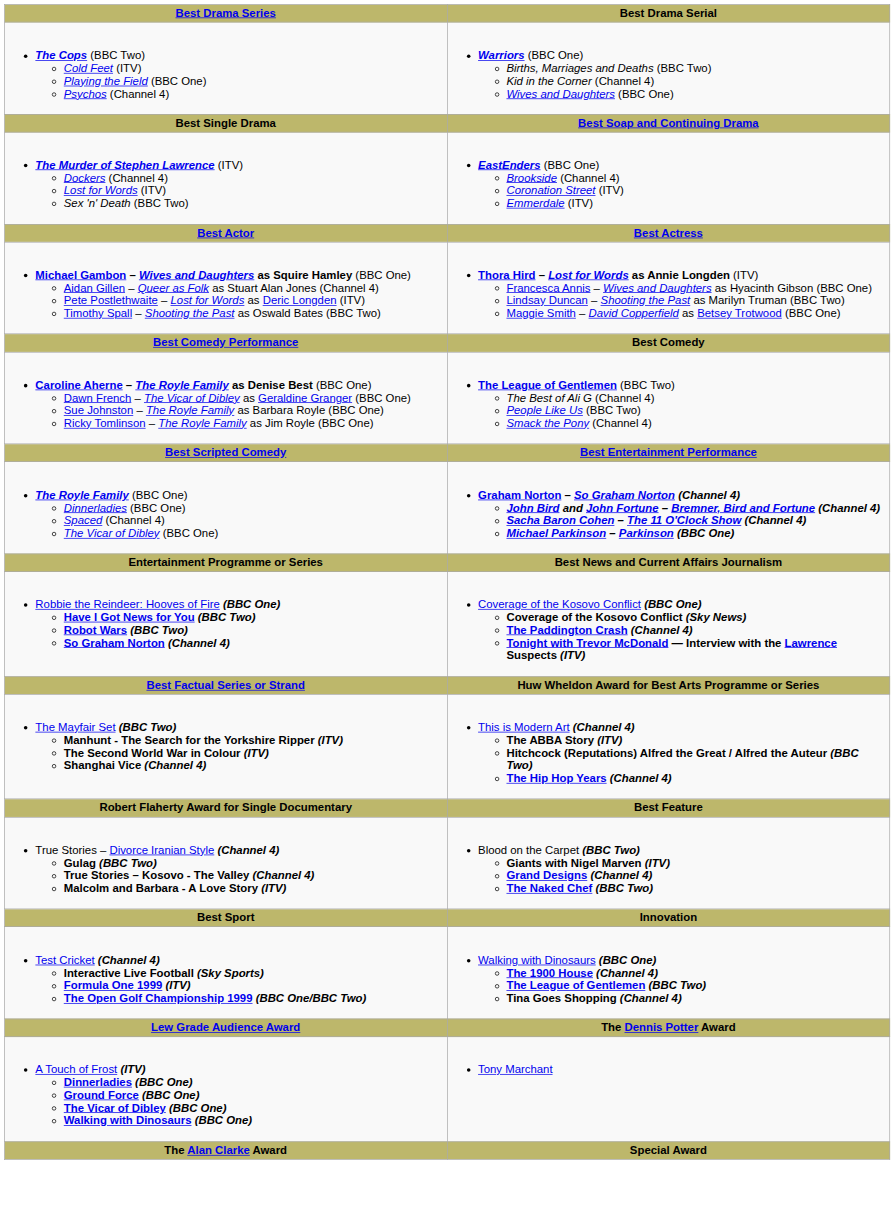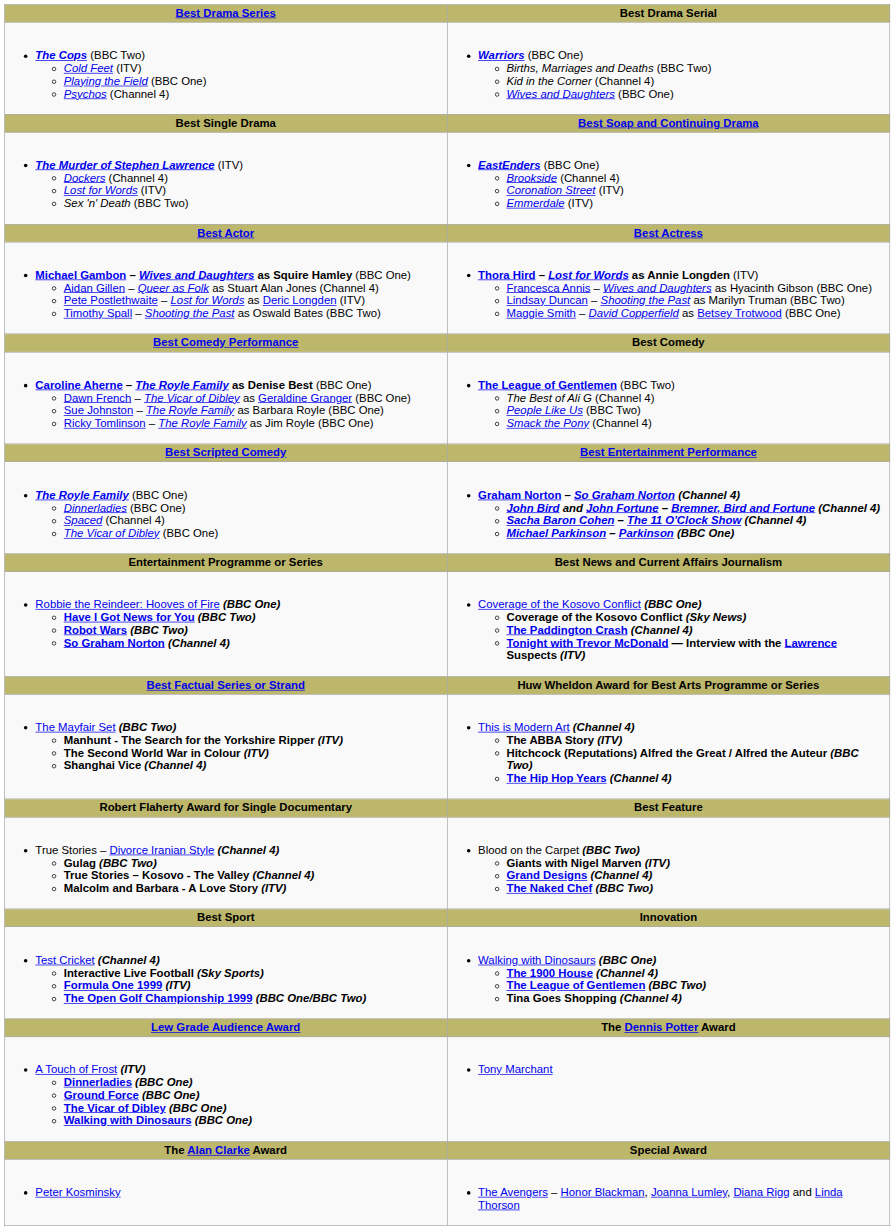 <table class=wikitable>
 <tr>
 <th style="background:#BDB76B;"><a href='#'>Best Drama Series</a></th>
 <th style="background:#BDB76B;">Best Drama Serial</th>
 </tr>
 <tr>
 <td valign="top"><br><ul><li><strong><em><a href='#'>The Cops</a></em></strong> (BBC Two)<ul><li><em><a href='#'>Cold Feet</a></em> (ITV)</li><li><em><a href='#'>Playing the Field</a></em> (BBC One)</li><li><em><a href='#'>Psychos</a></em> (Channel 4)</li></ul></li></ul></td>
 <td valign="top"><br><ul><li><strong><em><a href='#'>Warriors</a></em></strong> (BBC One)<ul><li><em>Births, Marriages and Deaths</em> (BBC Two)</li><li><em>Kid in the Corner</em> (Channel 4)</li><li><em><a href='#'>Wives and Daughters</a></em> (BBC One)</li></ul></li></ul></td>
 </tr>
 <tr>
 <th style="background:#BDB76B;">Best Single Drama</th>
 <th style="background:#BDB76B;"><a href='#'>Best Soap and Continuing Drama</a></th>
 </tr>
 <tr>
 <td valign="top"><br><ul><li><strong><em><a href='#'>The Murder of Stephen Lawrence</a></em></strong> (ITV)<ul><li><em><a href='#'>Dockers</a></em> (Channel 4)</li><li><em><a href='#'>Lost for Words</a></em> (ITV)</li><li><em>Sex 'n' Death</em> (BBC Two)</li></ul></li></ul></td>
 <td valign="top"><br><ul><li><strong><em><a href='#'>EastEnders</a></em></strong> (BBC One)<ul><li><em><a href='#'>Brookside</a></em> (Channel 4)</li><li><em><a href='#'>Coronation Street</a></em> (ITV)</li><li><em><a href='#'>Emmerdale</a></em> (ITV)</li></ul></li></ul></td>
 </tr>
 <tr>
 <th style="background:#BDB76B; width: 50%"><a href='#'>Best Actor</a></th>
 <th style="background:#BDB76B; width: 50%"><a href='#'>Best Actress</a></th>
 </tr>
 <tr>
 <td valign="top"><br><ul><li><strong><a href='#'>Michael Gambon</a> – <em><a href='#'>Wives and Daughters</a></em> as Squire Hamley</strong> (BBC One)<ul><li><a href='#'>Aidan Gillen</a> – <em><a href='#'>Queer as Folk</a></em> as Stuart Alan Jones (Channel 4)</li><li><a href='#'>Pete Postlethwaite</a> – <em><a href='#'>Lost for Words</a></em> as <a href='#'>Deric Longden</a> (ITV)</li><li><a href='#'>Timothy Spall</a> – <em><a href='#'>Shooting the Past</a></em> as Oswald Bates (BBC Two)</li></ul></li></ul></td>
 <td valign="top"><br><ul><li><strong><a href='#'>Thora Hird</a> – <em><a href='#'>Lost for Words</a></em> as Annie Longden</strong> (ITV)<ul><li><a href='#'>Francesca Annis</a> – <em><a href='#'>Wives and Daughters</a></em> as Hyacinth Gibson (BBC One)</li><li><a href='#'>Lindsay Duncan</a> – <em><a href='#'>Shooting the Past</a></em> as Marilyn Truman (BBC Two)</li><li><a href='#'>Maggie Smith</a> – <em><a href='#'>David Copperfield</a></em> as <a href='#'>Betsey Trotwood</a> (BBC One)</li></ul></li></ul></td>
 </tr>
 <tr>
 <th style="background:#BDB76B;"><a href='#'>Best Comedy Performance</a></th>
 <th style="background:#BDB76B;">Best Comedy</th>
 </tr>
 <tr>
 <td valign="top"><br><ul><li><strong><a href='#'>Caroline Aherne</a> – <em><a href='#'>The Royle Family</a></em> as Denise Best</strong> (BBC One)<ul><li><a href='#'>Dawn French</a> – <em><a href='#'>The Vicar of Dibley</a></em> as <a href='#'>Geraldine Granger</a> (BBC One)</li><li><a href='#'>Sue Johnston</a> – <em><a href='#'>The Royle Family</a></em> as Barbara Royle (BBC One)</li><li><a href='#'>Ricky Tomlinson</a> – <em><a href='#'>The Royle Family</a></em> as Jim Royle (BBC One)</li></ul></li></ul></td>
 <td valign="top"><br><ul><li><strong><a href='#'>The League of Gentlemen</a></strong> (BBC Two)<ul><li><em>The Best of Ali G</em> (Channel 4)</li><li><em><a href='#'>People Like Us</a></em> (BBC Two)</li><li><em><a href='#'>Smack the Pony</a></em> (Channel 4)</li></ul></li></ul></td>
 </tr>
 <tr>
 <th style="background:#BDB76B;"><a href='#'>Best Scripted Comedy</a></th>
 <th style="background:#BDB76B;"><a href='#'>Best Entertainment Performance</a></th>
 </tr>
 <tr>
 <td valign="top"><br><ul><li><strong><em><a href='#'>The Royle Family</a></em></strong> (BBC One)<ul><li><em><a href='#'>Dinnerladies</a></em> (BBC One)</li><li><em><a href='#'>Spaced</a></em> (Channel 4)</li><li><em><a href='#'>The Vicar of Dibley</a></em> (BBC One)</li></ul></li></ul></td>
 <td valign="top"><br><ul><li><strong><a href='#'>Graham Norton</a> – <em><a href='#'>So Graham Norton</a><strong><em> (Channel 4)<ul><li><a href='#'>John Bird</a> and <a href='#'>John Fortune</a> – </em><a href='#'>Bremner, Bird and Fortune</a><em> (Channel 4)</li><li><a href='#'>Sacha Baron Cohen</a> – </em><a href='#'>The 11 O'Clock Show</a><em> (Channel 4)</li><li><a href='#'>Michael Parkinson</a> – </em><a href='#'>Parkinson</a><em> (BBC One)</li></ul></li></ul></td>
 </tr>
 <tr>
 <th style="background:#BDB76B;">Entertainment Programme or Series</th>
 <th style="background:#BDB76B;">Best News and Current Affairs Journalism</th>
 </tr>
 <tr>
 <td valign="top"><br><ul><li></em></strong><a href='#'>Robbie the Reindeer: Hooves of Fire</a><strong><em> (BBC One)<ul><li></em><a href='#'>Have I Got News for You</a><em> (BBC Two)</li><li></em><a href='#'>Robot Wars</a><em> (BBC Two)</li><li></em><a href='#'>So Graham Norton</a><em> (Channel 4)</li></ul></li></ul></td>
 <td valign="top"><br><ul><li></em></strong><a href='#'>Coverage of the Kosovo Conflict</a><strong><em> (BBC One)<ul><li></em>Coverage of the Kosovo Conflict<em> (Sky News)</li><li></em><a href='#'>The Paddington Crash</a><em> (Channel 4)</li><li></em><a href='#'>Tonight with Trevor McDonald</a><em> — </em>Interview with the <a href='#'>Lawrence</a> Suspects<em> (ITV)</li></ul></li></ul></td>
 </tr>
 <tr>
 <th style="background:#BDB76B;"><a href='#'>Best Factual Series or Strand</a></th>
 <th style="background:#BDB76B;">Huw Wheldon Award for Best Arts Programme or Series</th>
 </tr>
 <tr>
 <td valign="top"><br><ul><li></em></strong><a href='#'>The Mayfair Set</a><strong><em> (BBC Two)<ul><li></em>Manhunt - The Search for the Yorkshire Ripper<em> (ITV)</li><li></em>The Second World War in Colour<em> (ITV)</li><li></em>Shanghai Vice<em> (Channel 4)</li></ul></li></ul></td>
 <td valign="top"><br><ul><li></em></strong><a href='#'>This is Modern Art</a><strong><em> (Channel 4)<ul><li></em>The ABBA Story<em> (ITV)</li><li></em>Hitchcock (Reputations) Alfred the Great / Alfred the Auteur<em> (BBC Two)</li><li></em><a href='#'>The Hip Hop Years</a><em> (Channel 4)</li></ul></li></ul></td>
 </tr>
 <tr>
 <th style="background:#BDB76B;">Robert Flaherty Award for Single Documentary</th>
 <th style="background:#BDB76B;">Best Feature</th>
 </tr>
 <tr>
 <td valign="top"><br><ul><li></em></strong>True Stories – <a href='#'>Divorce Iranian Style</a><strong><em> (Channel 4)<ul><li></em>Gulag<em> (BBC Two)</li><li></em>True Stories – Kosovo - The Valley<em> (Channel 4)</li><li></em>Malcolm and Barbara - A Love Story<em> (ITV)</li></ul></li></ul></td>
 <td valign="top"><br><ul><li></em></strong>Blood on the Carpet<strong><em> (BBC Two)<ul><li></em>Giants with Nigel Marven<em> (ITV)</li><li></em><a href='#'>Grand Designs</a><em> (Channel 4)</li><li></em><a href='#'>The Naked Chef</a><em> (BBC Two)</li></ul></li></ul></td>
 </tr>
 <tr>
 <th style="background:#BDB76B;">Best Sport</th>
 <th style="background:#BDB76B;">Innovation</th>
 </tr>
 <tr>
 <td valign="top"><br><ul><li></em></strong><a href='#'>Test Cricket</a><strong><em> (Channel 4)<ul><li></em>Interactive Live Football<em> (Sky Sports)</li><li></em><a href='#'>Formula One 1999</a><em> (ITV)</li><li></em><a href='#'>The Open Golf Championship 1999</a><em> (BBC One/BBC Two)</li></ul></li></ul></td>
 <td valign="top"><br><ul><li></em></strong><a href='#'>Walking with Dinosaurs</a><strong><em> (BBC One)<ul><li></em><a href='#'>The 1900 House</a><em> (Channel 4)</li><li></em><a href='#'>The League of Gentlemen</a><em> (BBC Two)</li><li></em>Tina Goes Shopping<em> (Channel 4)</li></ul></li></ul></td>
 </tr>
 <tr>
 <th style="background:#BDB76B;"><a href='#'>Lew Grade Audience Award</a></th>
 <th style="background:#BDB76B;">The <a href='#'>Dennis Potter</a> Award</th>
 </tr>
 <tr>
 <td valign="top"><br><ul><li></em></strong><a href='#'>A Touch of Frost</a><strong><em> (ITV)<ul><li></em><a href='#'>Dinnerladies</a><em> (BBC One)</li><li></em><a href='#'>Ground Force</a><em> (BBC One)</li><li></em><a href='#'>The Vicar of Dibley</a><em> (BBC One)</li><li></em><a href='#'>Walking with Dinosaurs</a><em> (BBC One)</li></ul></li></ul></td>
 <td valign="top"><br><ul><li></strong><a href='#'>Tony Marchant</a><strong></li></ul></td>
 </tr>
 <tr>
 <th style="background:#BDB76B;">The <a href='#'>Alan Clarke</a> Award</th>
 <th style="background:#BDB76B;">Special Award</th>
 </tr>
+<tr>
+<td valign="top"><br><ul><li></strong><a href='#'>Peter Kosminsky</a><strong></li></ul></td>
+<td valign="top"><br><ul><li></em></strong><a href='#'>The Avengers</a></em> – <a href='#'>Honor Blackman</a>, <a href='#'>Joanna Lumley</a>, <a href='#'>Diana Rigg</a> and <a href='#'>Linda Thorson</a></strong></li></ul></td>
+</tr>
 </table>
